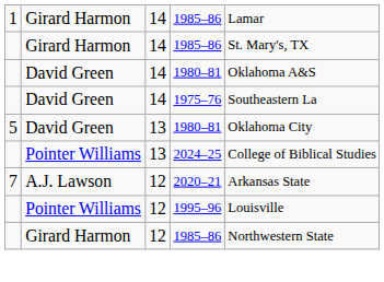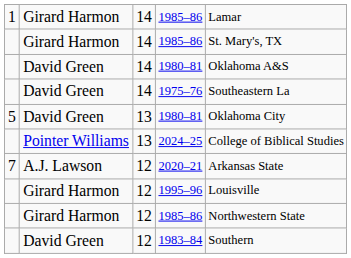 <table class="wikitable">
 <tr>
 </tr>
 <tr>
 <td>1</td>
 <td>Girard Harmon</td>
 <td>14</td>
 <td style="font-size:80%;"><a href='#'>1985–86</a></td>
 <td style="font-size:80%;">Lamar</td>
 </tr>
 <tr>
 <td></td>
 <td>Girard Harmon</td>
 <td>14</td>
 <td style="font-size:80%;"><a href='#'>1985–86</a></td>
 <td style="font-size:80%;">St. Mary's, TX</td>
 </tr>
 <tr>
 <td></td>
 <td>David Green</td>
 <td>14</td>
 <td style="font-size:80%;"><a href='#'>1980–81</a></td>
 <td style="font-size:80%;">Oklahoma A&S</td>
 </tr>
 <tr>
 <td></td>
 <td>David Green</td>
 <td>14</td>
 <td style="font-size:80%;"><a href='#'>1975–76</a></td>
 <td style="font-size:80%;">Southeastern La</td>
 </tr>
 <tr>
 <td>5</td>
 <td>David Green</td>
 <td>13</td>
 <td style="font-size:80%;"><a href='#'>1980–81</a></td>
 <td style="font-size:80%;">Oklahoma City</td>
 </tr>
 <tr>
 <td></td>
 <td><a href='#'>Pointer Williams</a></td>
 <td>13</td>
 <td style="font-size:80%;"><a href='#'>2024–25</a></td>
 <td style="font-size:80%;">College of Biblical Studies</td>
 </tr>
 <tr>
 <td>7</td>
 <td>A.J. Lawson</td>
 <td>12</td>
 <td style="font-size:80%;"><a href='#'>2020–21</a></td>
 <td style="font-size:80%;">Arkansas State</td>
 </tr>
 <tr>
 <td></td>
-<td><a href='#'>Pointer Williams</a></td>
+<td>Girard Harmon</td>
 <td>12</td>
 <td style="font-size:80%;"><a href='#'>1995–96</a></td>
 <td style="font-size:80%;">Louisville</td>
 </tr>
 <tr>
 <td></td>
 <td>Girard Harmon</td>
 <td>12</td>
 <td style="font-size:80%;"><a href='#'>1985–86</a></td>
 <td style="font-size:80%;">Northwestern State</td>
 </tr>
+<tr>
+<td></td>
+<td>David Green</td>
+<td>12</td>
+<td style="font-size:80%;"><a href='#'>1983–84</a></td>
+<td style="font-size:80%;">Southern</td>
+</tr>
 </table>
